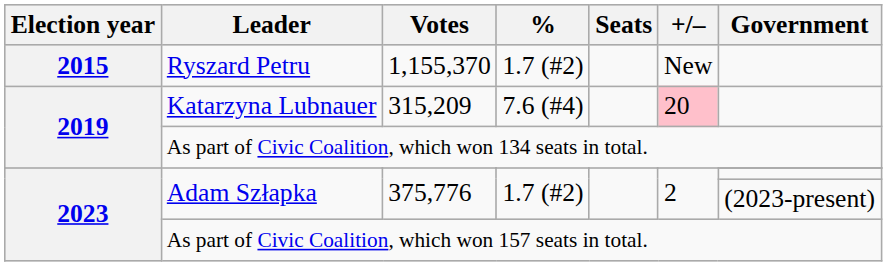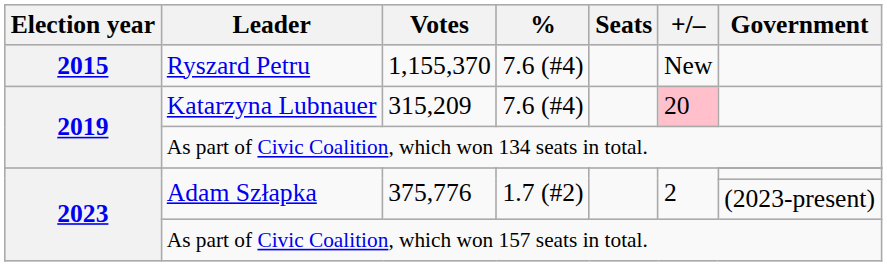 <table class=wikitable>
 <tr>
 <th>Election year</th>
 <th>Leader</th>
 <th>Votes</th>
 <th>%</th>
 <th>Seats</th>
 <th>+/–</th>
 <th>Government</th>
 </tr>
 <tr>
 <th><a href='#'>2015</a></th>
 <td><a href='#'>Ryszard Petru</a></td>
 <td>1,155,370</td>
-<td>1.7 (#2)</td>
+<td>7.6 (#4)</td>
 <td></td>
 <td>New</td>
 <td></td>
 </tr>
 <tr>
 <th rowspan="2"><a href='#'>2019</a></th>
 <td><a href='#'>Katarzyna Lubnauer</a></td>
 <td>315,209</td>
 <td>7.6 (#4)</td>
 <td></td>
 <td style="background: pink;"> 20</td>
 <td></td>
 </tr>
 <tr>
 <td colspan="6"><small>As part of <a href='#'>Civic Coalition</a>, which won 134 seats in total.</small></td>
 </tr>
 <tr>
 <th rowspan="4"><a href='#'>2023</a></th>
 <td rowspan="3"><a href='#'>Adam Szłapka</a></td>
 <td rowspan="3">375,776</td>
 <td rowspan="3">1.7 (#2)</td>
 <td rowspan="3"></td>
 <td rowspan="3"> 2</td>
 </tr>
 <tr>
 <td></td>
 </tr>
 <tr>
 <td> (2023-present)</td>
 </tr>
 <tr>
 <td colspan="8"><small>As part of <a href='#'>Civic Coalition</a>, which won 157 seats in total.</small></td>
 </tr>
 </table>
